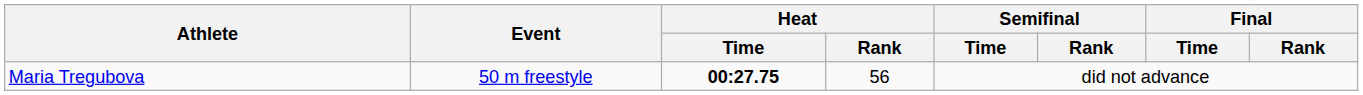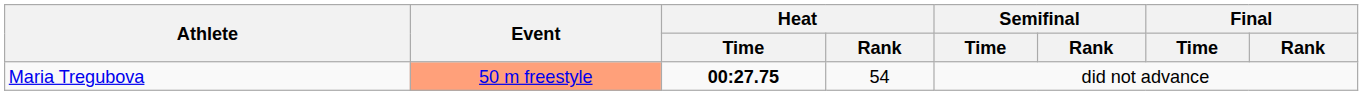 <table class=wikitable style="font-size:95%" width="90%">
 <tr>
 <th rowspan="2">Athlete</th>
 <th rowspan="2">Event</th>
 <th colspan="2">Heat</th>
 <th colspan="2">Semifinal</th>
 <th colspan="2">Final</th>
 </tr>
 <tr>
 <th>Time</th>
 <th>Rank</th>
 <th>Time</th>
 <th>Rank</th>
 <th>Time</th>
 <th>Rank</th>
 </tr>
 <tr>
 <td width=30%><a href='#'>Maria Tregubova</a></td>
-<td align=center><a href='#'>50 m freestyle</a></td>
+<td align=center style="background: lightsalmon;"><a href='#'>50 m freestyle</a></td>
 <td align=center><strong>00:27.75</strong></td>
-<td align=center>56</td>
+<td align=center>54</td>
 <td align=center colspan="4">did not advance</td>
 </tr>
 </table>
